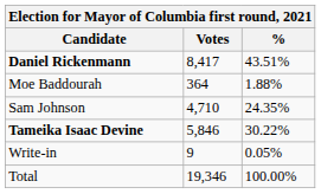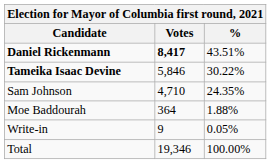 <table class="wikitable">
 <tr>
 <th colspan="3">Election for Mayor of Columbia first round, 2021</th>
 </tr>
 <tr>
 <th>Candidate</th>
 <th>Votes</th>
 <th>%</th>
 </tr>
 <tr>
 <td><strong>Daniel Rickenmann</strong></td>
-<td>8,417</td>
+<td><strong>8,417</strong></td>
 <td>43.51%</td>
 </tr>
 <tr>
-<td>Moe Baddourah</td>
-<td>364</td>
-<td>1.88%</td>
+<td><strong>Tameika Isaac Devine</strong></td>
+<td>5,846</td>
+<td>30.22%</td>
 </tr>
 <tr>
 <td>Sam Johnson</td>
 <td>4,710</td>
 <td>24.35%</td>
 </tr>
 <tr>
-<td><strong>Tameika Isaac Devine</strong></td>
-<td>5,846</td>
-<td>30.22%</td>
+<td>Moe Baddourah</td>
+<td>364</td>
+<td>1.88%</td>
 </tr>
 <tr>
 <td>Write-in</td>
 <td>9</td>
 <td>0.05%</td>
 </tr>
 <tr>
 <td>Total</td>
 <td>19,346</td>
 <td>100.00%</td>
 </tr>
 </table>
